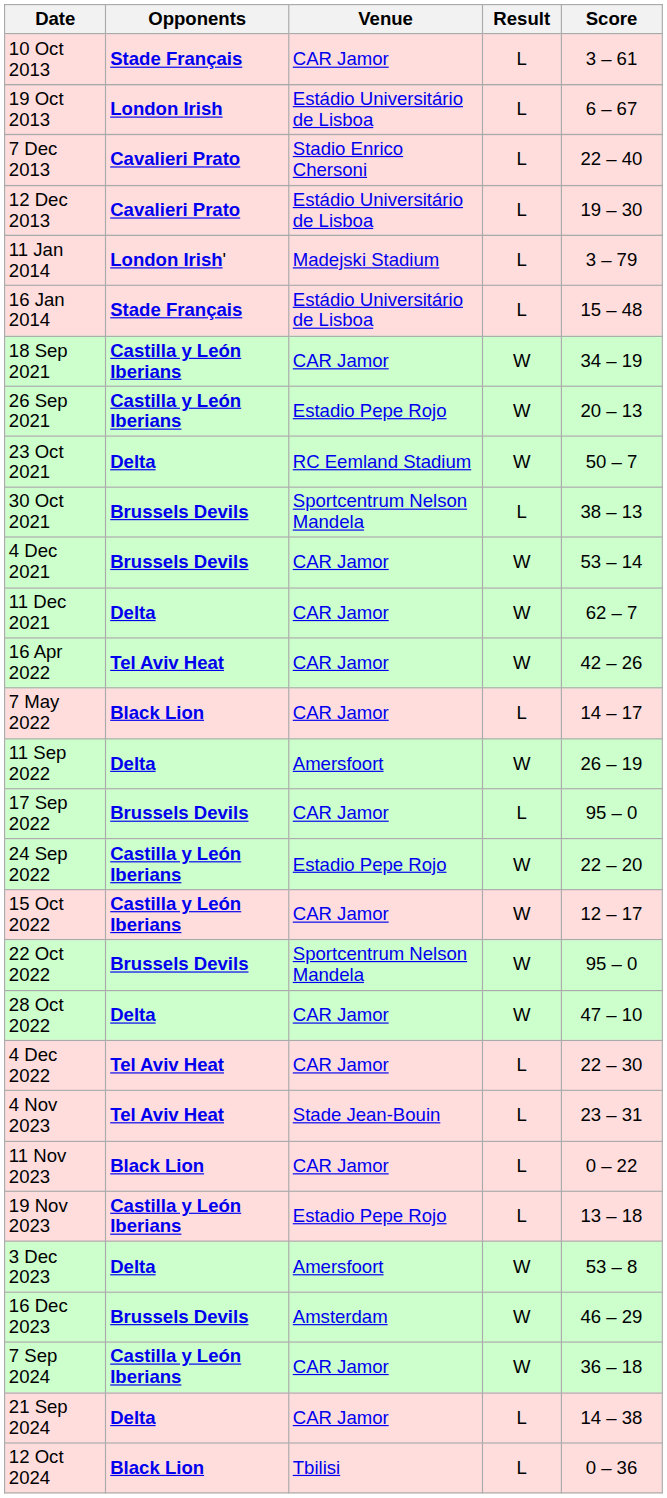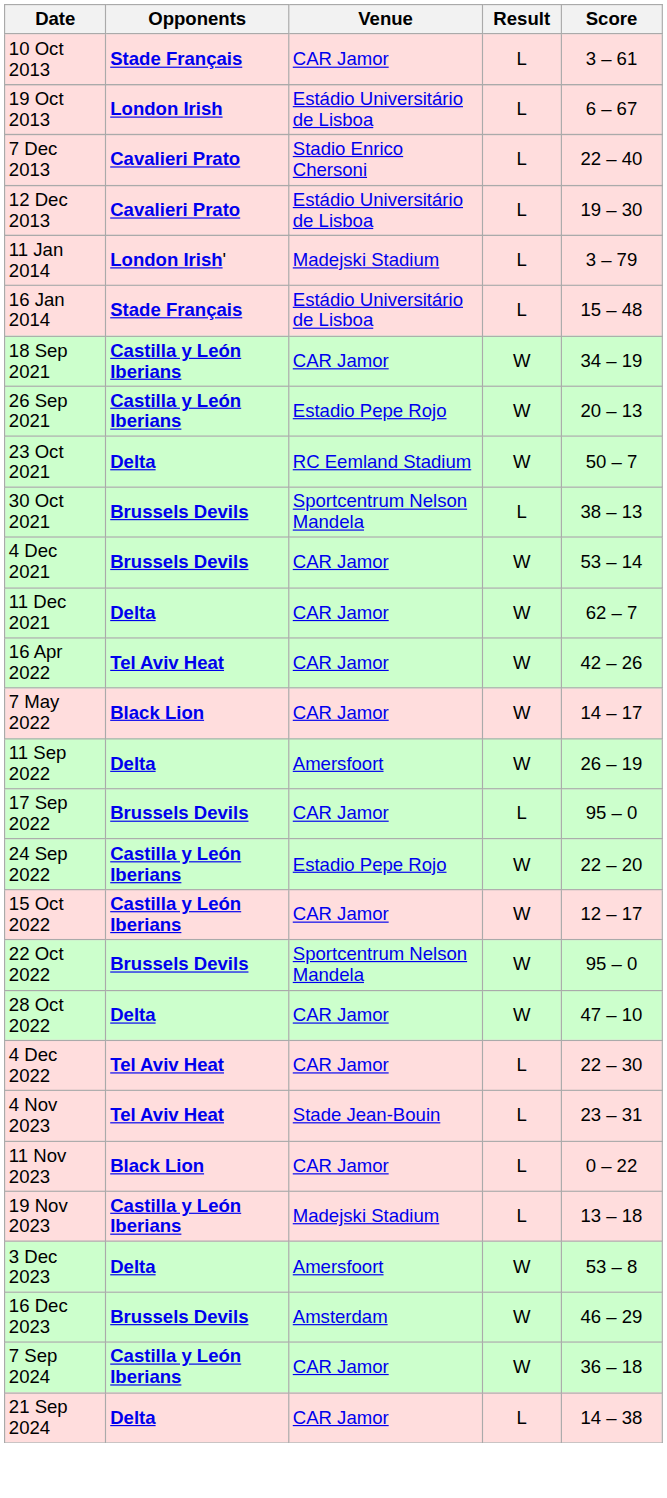 <table class="wikitable" style="text-align:left">
 <tr>
 <th width="80">Date</th>
 <th width="150">Opponents</th>
 <th width="160">Venue</th>
 <th width="60">Result</th>
 <th width="80">Score</th>
 </tr>
 <tr bgcolor="ffdddd">
 <td>10 Oct 2013</td>
 <td> <strong><a href='#'>Stade Français</a></strong></td>
 <td><a href='#'>CAR Jamor</a></td>
 <td style="text-align:center">L</td>
 <td style="text-align:center">3 – 61</td>
 </tr>
 <tr>
 </tr>
 <tr bgcolor="ffdddd">
 <td>19 Oct 2013</td>
 <td> <strong><a href='#'>London Irish</a></strong></td>
 <td><a href='#'>Estádio Universitário de Lisboa</a></td>
 <td style="text-align:center">L</td>
 <td style="text-align:center">6 – 67</td>
 </tr>
 <tr>
 </tr>
 <tr bgcolor="ffdddd">
 <td>7 Dec 2013</td>
 <td> <strong><a href='#'>Cavalieri Prato</a></strong></td>
 <td><a href='#'>Stadio Enrico Chersoni</a></td>
 <td style="text-align:center">L</td>
 <td style="text-align:center">22 – 40</td>
 </tr>
 <tr>
 </tr>
 <tr bgcolor="ffdddd">
 <td>12 Dec 2013</td>
 <td> <strong><a href='#'>Cavalieri Prato</a></strong></td>
 <td><a href='#'>Estádio Universitário de Lisboa</a></td>
 <td style="text-align:center">L</td>
 <td style="text-align:center">19 – 30</td>
 </tr>
 <tr>
 </tr>
 <tr bgcolor="ffdddd">
 <td>11 Jan 2014</td>
 <td> <strong><a href='#'>London Irish</a></strong>'</td>
 <td><a href='#'>Madejski Stadium</a></td>
 <td style="text-align:center">L</td>
 <td style="text-align:center">3 – 79</td>
 </tr>
 <tr bgcolor="ffdddd">
 <td>16 Jan 2014</td>
 <td> <strong><a href='#'>Stade Français</a></strong></td>
 <td><a href='#'>Estádio Universitário de Lisboa</a></td>
 <td style="text-align:center">L</td>
 <td style="text-align:center">15 – 48</td>
 </tr>
 <tr bgcolor=#ccffcc>
 <td>18 Sep 2021</td>
 <td> <strong><a href='#'>Castilla y León Iberians</a></strong></td>
 <td><a href='#'>CAR Jamor</a></td>
 <td style="text-align:center">W</td>
 <td style="text-align:center">34 – 19</td>
 </tr>
 <tr bgcolor=#ccffcc>
 <td>26 Sep 2021</td>
 <td> <strong><a href='#'>Castilla y León Iberians</a></strong></td>
 <td><a href='#'>Estadio Pepe Rojo</a></td>
 <td style="text-align:center">W</td>
 <td style="text-align:center">20 – 13</td>
 </tr>
 <tr bgcolor=#ccffcc>
 <td>23 Oct 2021</td>
 <td> <strong><a href='#'>Delta</a></strong></td>
 <td><a href='#'>RC Eemland Stadium</a></td>
 <td style="text-align:center">W</td>
 <td style="text-align:center">50 – 7</td>
 </tr>
 <tr bgcolor=#ccffcc>
 <td>30 Oct 2021</td>
 <td> <strong><a href='#'>Brussels Devils</a></strong></td>
 <td><a href='#'>Sportcentrum Nelson Mandela</a></td>
 <td style="text-align:center">L</td>
 <td style="text-align:center">38 – 13</td>
 </tr>
 <tr bgcolor=#ccffcc>
 <td>4 Dec 2021</td>
 <td> <strong><a href='#'>Brussels Devils</a></strong></td>
 <td><a href='#'>CAR Jamor</a></td>
 <td style="text-align:center">W</td>
 <td style="text-align:center">53 – 14</td>
 </tr>
 <tr bgcolor=#ccffcc>
 <td>11 Dec 2021</td>
 <td> <strong><a href='#'>Delta</a></strong></td>
 <td><a href='#'>CAR Jamor</a></td>
 <td style="text-align:center">W</td>
 <td style="text-align:center">62 – 7</td>
 </tr>
 <tr bgcolor=#ccffcc>
 <td>16 Apr 2022</td>
 <td> <strong><a href='#'>Tel Aviv Heat</a></strong></td>
 <td><a href='#'>CAR Jamor</a></td>
 <td style="text-align:center">W</td>
 <td style="text-align:center">42 – 26</td>
 </tr>
 <tr bgcolor="ffdddd">
 <td>7 May 2022</td>
 <td> <strong><a href='#'>Black Lion</a></strong></td>
 <td><a href='#'>CAR Jamor</a></td>
-<td style="text-align:center">L</td>
+<td style="text-align:center">W</td>
 <td style="text-align:center">14 – 17</td>
 </tr>
 <tr bgcolor=#ccffcc>
 <td>11 Sep 2022</td>
 <td> <strong><a href='#'>Delta</a></strong></td>
 <td><a href='#'>Amersfoort</a></td>
 <td style="text-align:center">W</td>
 <td style="text-align:center">26 – 19</td>
 </tr>
 <tr bgcolor=#ccffcc>
 <td>17 Sep 2022</td>
 <td> <strong><a href='#'>Brussels Devils</a></strong></td>
 <td><a href='#'>CAR Jamor</a></td>
 <td style="text-align:center">L</td>
 <td style="text-align:center">95 – 0</td>
 </tr>
 <tr bgcolor=#ccffcc>
 <td>24 Sep 2022</td>
 <td> <strong><a href='#'>Castilla y León Iberians</a></strong></td>
 <td><a href='#'>Estadio Pepe Rojo</a></td>
 <td style="text-align:center">W</td>
 <td style="text-align:center">22 – 20</td>
 </tr>
 <tr bgcolor="ffdddd">
 <td>15 Oct 2022</td>
 <td> <strong><a href='#'>Castilla y León Iberians</a></strong></td>
 <td><a href='#'>CAR Jamor</a></td>
 <td style="text-align:center">W</td>
 <td style="text-align:center">12 – 17</td>
 </tr>
 <tr bgcolor=#ccffcc>
 <td>22 Oct 2022</td>
 <td> <strong><a href='#'>Brussels Devils</a></strong></td>
 <td><a href='#'>Sportcentrum Nelson Mandela</a></td>
 <td style="text-align:center">W</td>
 <td style="text-align:center">95 – 0</td>
 </tr>
 <tr bgcolor=#ccffcc>
 <td>28 Oct 2022</td>
 <td> <strong><a href='#'>Delta</a></strong></td>
 <td><a href='#'>CAR Jamor</a></td>
 <td style="text-align:center">W</td>
 <td style="text-align:center">47 – 10</td>
 </tr>
 <tr bgcolor="ffdddd">
 <td>4 Dec 2022</td>
 <td> <strong><a href='#'>Tel Aviv Heat</a></strong></td>
 <td><a href='#'>CAR Jamor</a></td>
 <td style="text-align:center">L</td>
 <td style="text-align:center">22 – 30</td>
 </tr>
 <tr bgcolor="ffdddd">
 <td>4 Nov 2023</td>
 <td> <strong><a href='#'>Tel Aviv Heat</a></strong></td>
 <td><a href='#'>Stade Jean-Bouin</a></td>
 <td style="text-align:center">L</td>
 <td style="text-align:center">23 – 31</td>
 </tr>
 <tr bgcolor="ffdddd">
 <td>11 Nov 2023</td>
 <td> <strong><a href='#'>Black Lion</a></strong></td>
 <td><a href='#'>CAR Jamor</a></td>
 <td style="text-align:center">L</td>
 <td style="text-align:center">0 – 22</td>
 </tr>
 <tr bgcolor="ffdddd">
 <td>19 Nov 2023</td>
 <td> <strong><a href='#'>Castilla y León Iberians</a></strong></td>
-<td><a href='#'>Estadio Pepe Rojo</a></td>
+<td><a href='#'>Madejski Stadium</a></td>
 <td style="text-align:center">L</td>
 <td style="text-align:center">13 – 18</td>
 </tr>
 <tr bgcolor=#ccffcc>
 <td>3 Dec 2023</td>
 <td> <strong><a href='#'>Delta</a></strong></td>
 <td><a href='#'>Amersfoort</a></td>
 <td style="text-align:center">W</td>
 <td style="text-align:center">53 – 8</td>
 </tr>
 <tr bgcolor=#ccffcc>
 <td>16 Dec 2023</td>
 <td> <strong><a href='#'>Brussels Devils</a></strong></td>
 <td><a href='#'>Amsterdam</a></td>
 <td style="text-align:center">W</td>
 <td style="text-align:center">46 – 29</td>
 </tr>
 <tr bgcolor=#ccffcc>
 <td>7 Sep 2024</td>
 <td> <strong><a href='#'>Castilla y León Iberians</a></strong></td>
 <td><a href='#'>CAR Jamor</a></td>
 <td style="text-align:center">W</td>
 <td style="text-align:center">36 – 18</td>
 </tr>
 <tr bgcolor="ffdddd">
 <td>21 Sep 2024</td>
 <td> <strong><a href='#'>Delta</a></strong></td>
 <td><a href='#'>CAR Jamor</a></td>
 <td style="text-align:center">L</td>
 <td style="text-align:center">14 – 38</td>
 </tr>
-<tr bgcolor="ffdddd">
-<td>12 Oct 2024</td>
-<td> <strong><a href='#'>Black Lion</a></strong></td>
-<td><a href='#'>Tbilisi</a></td>
-<td style="text-align:center">L</td>
-<td style="text-align:center">0 – 36</td>
-</tr>
 </table>
